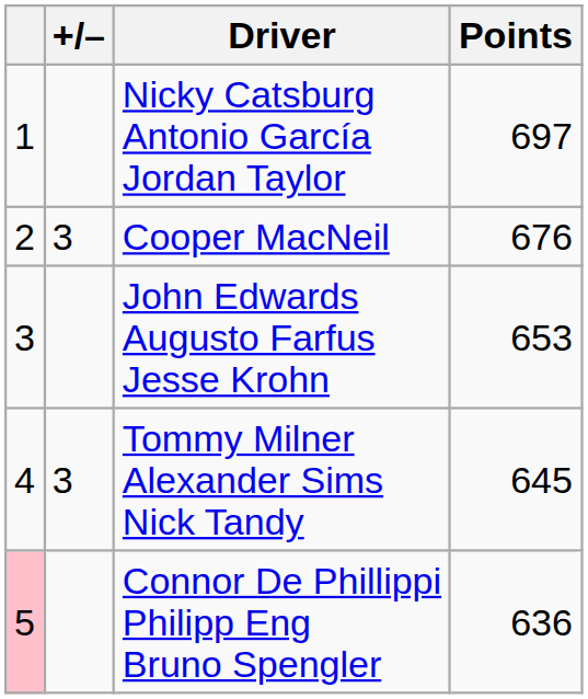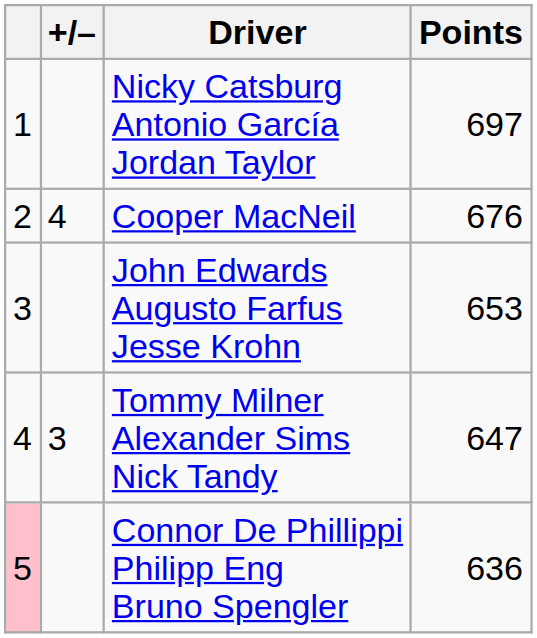 <table class="wikitable" style="font-size: 95%;">
 <tr>
 <th scope="col"></th>
 <th scope="col">+/–</th>
 <th scope="col">Driver</th>
 <th scope="col">Points</th>
 </tr>
 <tr>
 <td align=center>1</td>
 <td align="left"></td>
 <td> <a href='#'>Nicky Catsburg</a><br> <a href='#'>Antonio García</a><br> <a href='#'>Jordan Taylor</a></td>
 <td align=right>697</td>
 </tr>
 <tr>
 <td align=center>2</td>
-<td align="left"> 3</td>
+<td align="left"> 4</td>
 <td> <a href='#'>Cooper MacNeil</a></td>
 <td align=right>676</td>
 </tr>
 <tr>
 <td align=center>3</td>
 <td align="left"></td>
 <td> <a href='#'>John Edwards</a><br> <a href='#'>Augusto Farfus</a><br> <a href='#'>Jesse Krohn</a></td>
 <td align=right>653</td>
 </tr>
 <tr>
 <td align=center>4</td>
 <td align="left"> 3</td>
 <td> <a href='#'>Tommy Milner</a><br> <a href='#'>Alexander Sims</a><br> <a href='#'>Nick Tandy</a></td>
-<td align=right>645</td>
+<td align=right>647</td>
 </tr>
 <tr>
 <td align=center style="background: pink;">5</td>
 <td align="left"></td>
 <td> <a href='#'>Connor De Phillippi</a><br> <a href='#'>Philipp Eng</a><br> <a href='#'>Bruno Spengler</a></td>
 <td align=right>636</td>
 </tr>
 </table>
